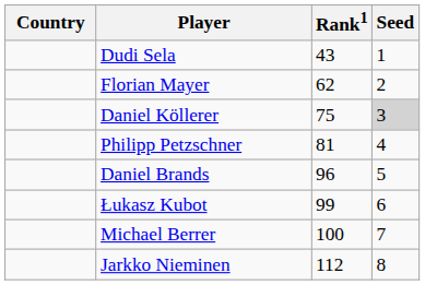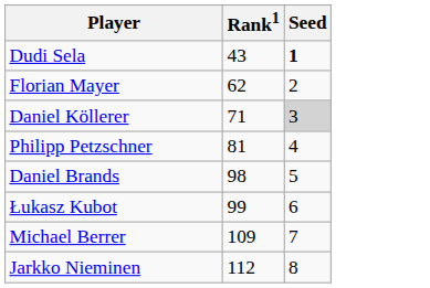 <table class="sortable wikitable">
 <tr>
-<th width="70">Country</th>
 <th width="175">Player</th>
 <th>Rank<sup>1</sup></th>
 <th>Seed</th>
 </tr>
 <tr>
-<td></td>
 <td><a href='#'>Dudi Sela</a></td>
 <td>43</td>
-<td>1</td>
+<td><strong>1</strong></td>
 </tr>
 <tr>
-<td></td>
 <td><a href='#'>Florian Mayer</a></td>
 <td>62</td>
 <td>2</td>
 </tr>
 <tr>
-<td></td>
 <td><a href='#'>Daniel Köllerer</a></td>
-<td>75</td>
+<td>71</td>
 <td style="background: lightgrey;">3</td>
 </tr>
 <tr>
-<td></td>
 <td><a href='#'>Philipp Petzschner</a></td>
 <td>81</td>
 <td>4</td>
 </tr>
 <tr>
-<td></td>
 <td><a href='#'>Daniel Brands</a></td>
-<td>96</td>
+<td>98</td>
 <td>5</td>
 </tr>
 <tr>
-<td></td>
 <td><a href='#'>Łukasz Kubot</a></td>
 <td>99</td>
 <td>6</td>
 </tr>
 <tr>
-<td></td>
 <td><a href='#'>Michael Berrer</a></td>
-<td>100</td>
+<td>109</td>
 <td>7</td>
 </tr>
 <tr>
-<td></td>
 <td><a href='#'>Jarkko Nieminen</a></td>
 <td>112</td>
 <td>8</td>
 </tr>
 </table>
